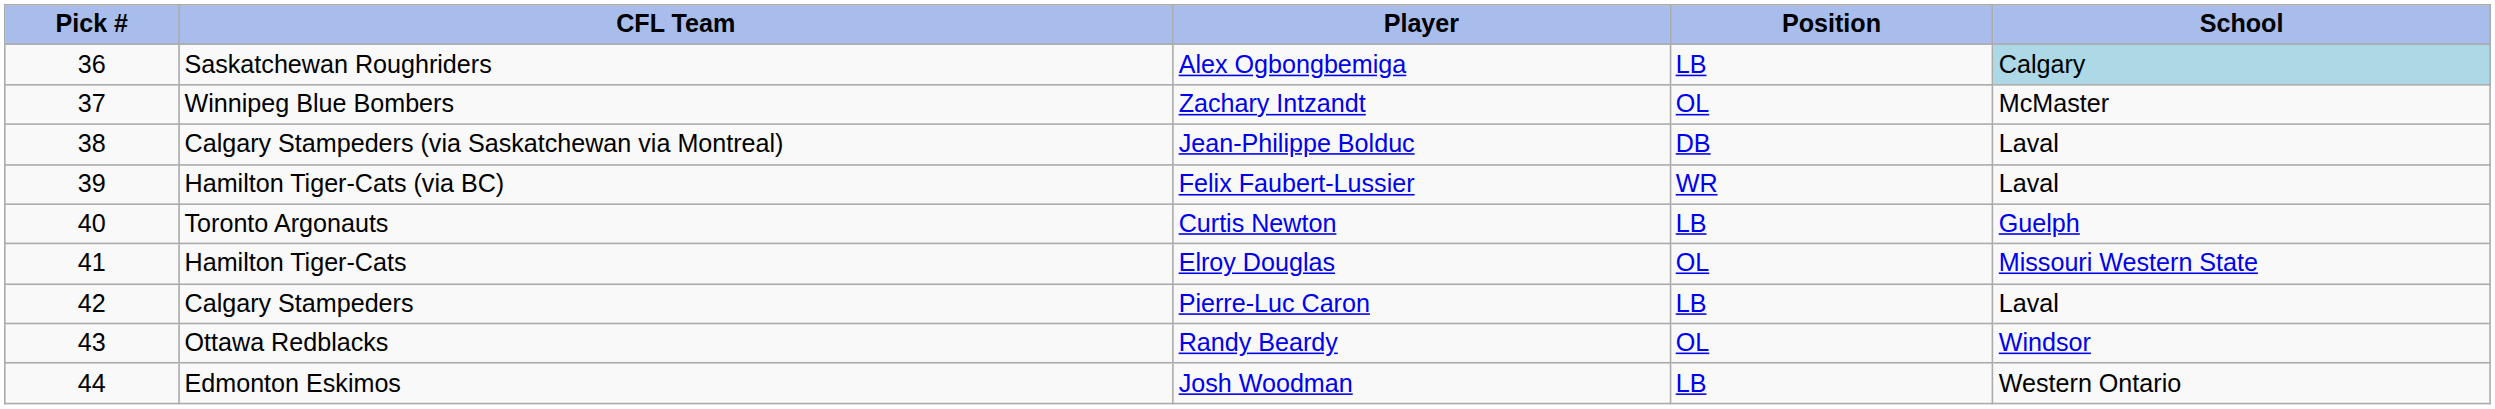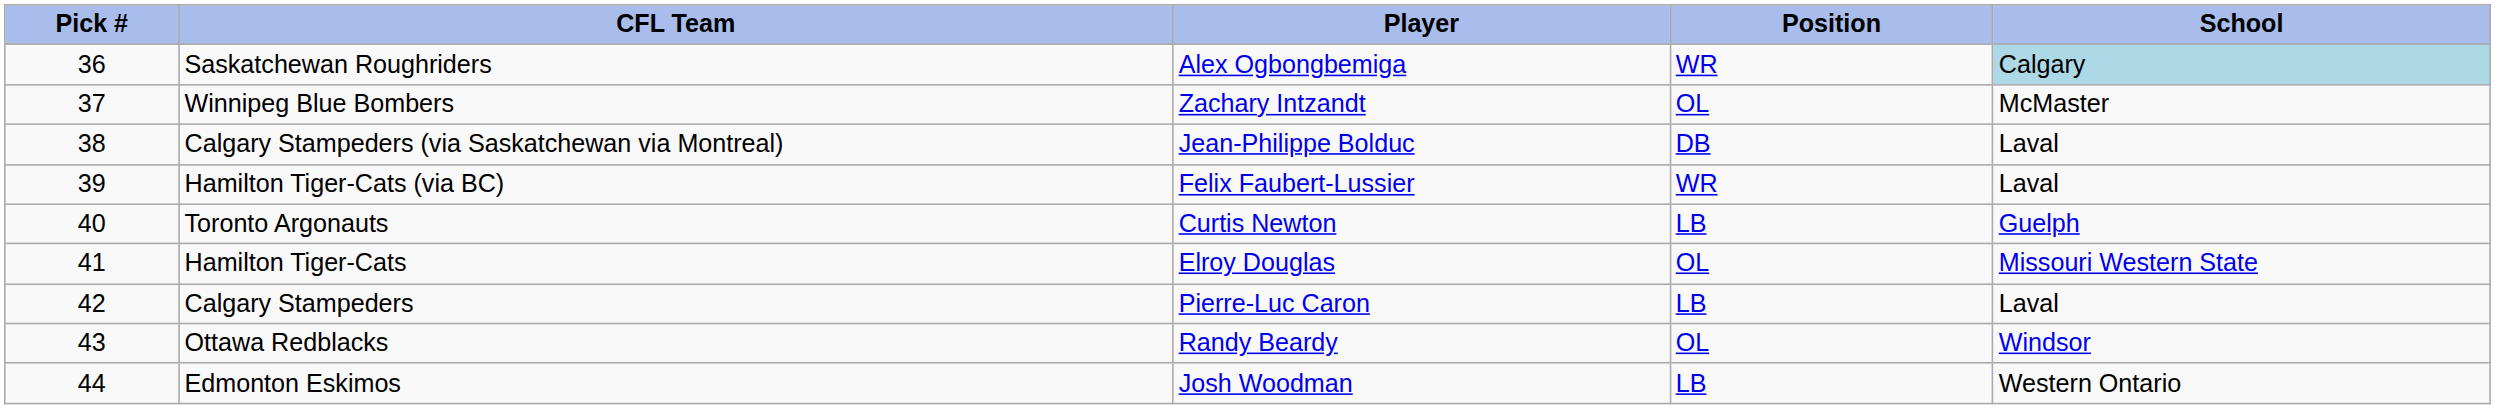 <table class="wikitable" style="width: 100%">
 <tr>
 <th style="background:#A8BDEC;" width=7%>Pick #</th>
 <th width=40% style="background:#A8BDEC;">CFL Team</th>
 <th width=20% style="background:#A8BDEC;">Player</th>
 <th width=13% style="background:#A8BDEC;">Position</th>
 <th width=20% style="background:#A8BDEC;">School</th>
 </tr>
 <tr>
 <td align=center>36</td>
 <td>Saskatchewan Roughriders</td>
 <td><a href='#'>Alex Ogbongbemiga</a></td>
-<td><a href='#'>LB</a></td>
+<td><a href='#'>WR</a></td>
 <td style="background: lightblue;">Calgary</td>
 </tr>
 <tr>
 <td align=center>37</td>
 <td>Winnipeg Blue Bombers</td>
 <td><a href='#'>Zachary Intzandt</a></td>
 <td><a href='#'>OL</a></td>
 <td>McMaster</td>
 </tr>
 <tr>
 <td align=center>38</td>
 <td>Calgary Stampeders (via Saskatchewan via Montreal)</td>
 <td><a href='#'>Jean-Philippe Bolduc</a></td>
 <td><a href='#'>DB</a></td>
 <td>Laval</td>
 </tr>
 <tr>
 <td align=center>39</td>
 <td>Hamilton Tiger-Cats (via BC)</td>
 <td><a href='#'>Felix Faubert-Lussier</a></td>
 <td><a href='#'>WR</a></td>
 <td>Laval</td>
 </tr>
 <tr>
 <td align=center>40</td>
 <td>Toronto Argonauts</td>
 <td><a href='#'>Curtis Newton</a></td>
 <td><a href='#'>LB</a></td>
 <td><a href='#'>Guelph</a></td>
 </tr>
 <tr>
 <td align=center>41</td>
 <td>Hamilton Tiger-Cats</td>
 <td><a href='#'>Elroy Douglas</a></td>
 <td><a href='#'>OL</a></td>
 <td><a href='#'>Missouri Western State</a></td>
 </tr>
 <tr>
 <td align=center>42</td>
 <td>Calgary Stampeders</td>
 <td><a href='#'>Pierre-Luc Caron</a></td>
 <td><a href='#'>LB</a></td>
 <td>Laval</td>
 </tr>
 <tr>
 <td align=center>43</td>
 <td>Ottawa Redblacks</td>
 <td><a href='#'>Randy Beardy</a></td>
 <td><a href='#'>OL</a></td>
 <td><a href='#'>Windsor</a></td>
 </tr>
 <tr>
 <td align=center>44</td>
 <td>Edmonton Eskimos</td>
 <td><a href='#'>Josh Woodman</a></td>
 <td><a href='#'>LB</a></td>
 <td>Western Ontario</td>
 </tr>
 </table>
